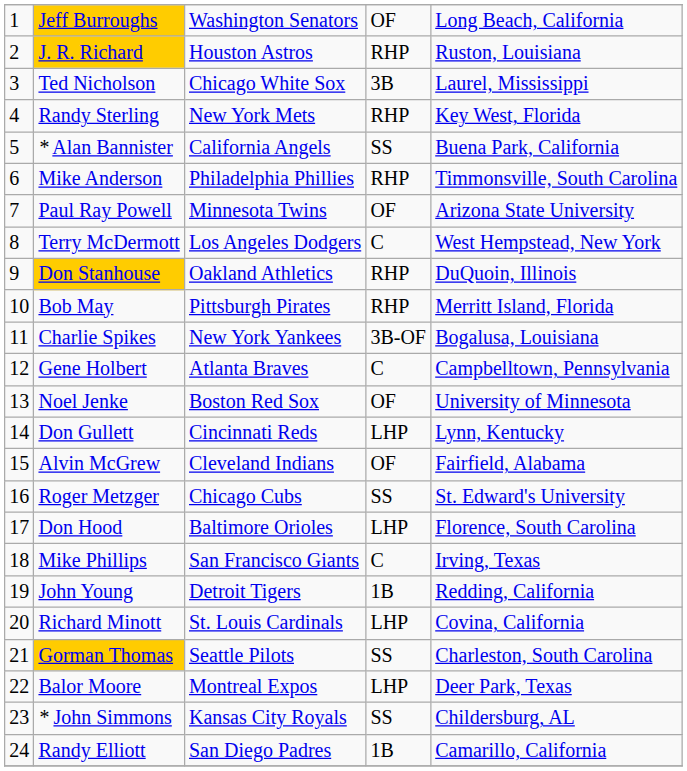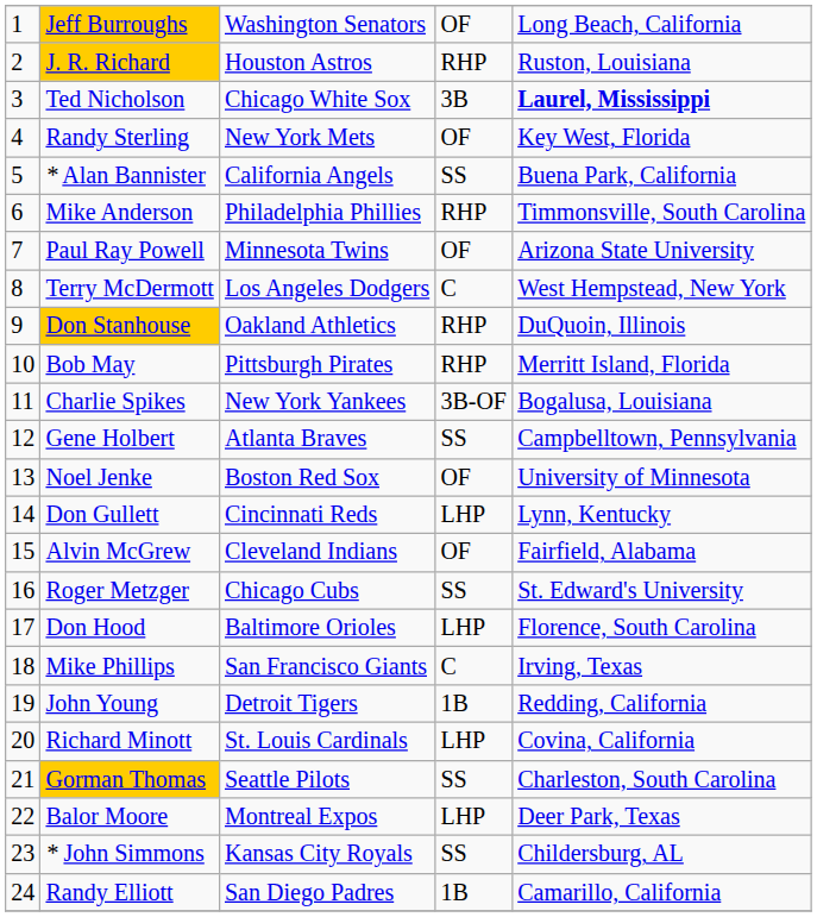 <table class="wikitable">
 <tr>
 </tr>
 <tr>
 <td>1</td>
 <td bgcolor="#FFCC00"><a href='#'>Jeff Burroughs</a></td>
 <td><a href='#'>Washington Senators</a></td>
 <td>OF</td>
 <td><a href='#'>Long Beach, California</a></td>
 </tr>
 <tr>
 <td>2</td>
 <td bgcolor="#FFCC00"><a href='#'>J. R. Richard</a></td>
 <td><a href='#'>Houston Astros</a></td>
 <td>RHP</td>
 <td><a href='#'>Ruston, Louisiana</a></td>
 </tr>
 <tr>
 <td>3</td>
 <td><a href='#'>Ted Nicholson</a></td>
 <td><a href='#'>Chicago White Sox</a></td>
 <td>3B</td>
-<td><a href='#'>Laurel, Mississippi</a></td>
+<td><strong><a href='#'>Laurel, Mississippi</a></strong></td>
 </tr>
 <tr>
 <td>4</td>
 <td><a href='#'>Randy Sterling</a></td>
 <td><a href='#'>New York Mets</a></td>
-<td>RHP</td>
+<td>OF</td>
 <td><a href='#'>Key West, Florida</a></td>
 </tr>
 <tr>
 <td>5</td>
 <td><em>*</em> <a href='#'>Alan Bannister</a></td>
 <td><a href='#'>California Angels</a></td>
 <td>SS</td>
 <td><a href='#'>Buena Park, California</a></td>
 </tr>
 <tr>
 <td>6</td>
 <td><a href='#'>Mike Anderson</a></td>
 <td><a href='#'>Philadelphia Phillies</a></td>
 <td>RHP</td>
 <td><a href='#'>Timmonsville, South Carolina</a></td>
 </tr>
 <tr>
 <td>7</td>
 <td><a href='#'>Paul Ray Powell</a></td>
 <td><a href='#'>Minnesota Twins</a></td>
 <td>OF</td>
 <td><a href='#'>Arizona State University</a></td>
 </tr>
 <tr>
 <td>8</td>
 <td><a href='#'>Terry McDermott</a></td>
 <td><a href='#'>Los Angeles Dodgers</a></td>
 <td>C</td>
 <td><a href='#'>West Hempstead, New York</a></td>
 </tr>
 <tr>
 <td>9</td>
 <td bgcolor="#FFCC00"><a href='#'>Don Stanhouse</a></td>
 <td><a href='#'>Oakland Athletics</a></td>
 <td>RHP</td>
 <td><a href='#'>DuQuoin, Illinois</a></td>
 </tr>
 <tr>
 <td>10</td>
 <td><a href='#'>Bob May</a></td>
 <td><a href='#'>Pittsburgh Pirates</a></td>
 <td>RHP</td>
 <td><a href='#'>Merritt Island, Florida</a></td>
 </tr>
 <tr>
 <td>11</td>
 <td><a href='#'>Charlie Spikes</a></td>
 <td><a href='#'>New York Yankees</a></td>
 <td>3B-OF</td>
 <td><a href='#'>Bogalusa, Louisiana</a></td>
 </tr>
 <tr>
 <td>12</td>
 <td><a href='#'>Gene Holbert</a></td>
 <td><a href='#'>Atlanta Braves</a></td>
-<td>C</td>
+<td>SS</td>
 <td><a href='#'>Campbelltown, Pennsylvania</a></td>
 </tr>
 <tr>
 <td>13</td>
 <td><a href='#'>Noel Jenke</a></td>
 <td><a href='#'>Boston Red Sox</a></td>
 <td>OF</td>
 <td><a href='#'>University of Minnesota</a></td>
 </tr>
 <tr>
 <td>14</td>
 <td><a href='#'>Don Gullett</a></td>
 <td><a href='#'>Cincinnati Reds</a></td>
 <td>LHP</td>
 <td><a href='#'>Lynn, Kentucky</a></td>
 </tr>
 <tr>
 <td>15</td>
 <td><a href='#'>Alvin McGrew</a></td>
 <td><a href='#'>Cleveland Indians</a></td>
 <td>OF</td>
 <td><a href='#'>Fairfield, Alabama</a></td>
 </tr>
 <tr>
 <td>16</td>
 <td><a href='#'>Roger Metzger</a></td>
 <td><a href='#'>Chicago Cubs</a></td>
 <td>SS</td>
 <td><a href='#'>St. Edward's University</a></td>
 </tr>
 <tr>
 <td>17</td>
 <td><a href='#'>Don Hood</a></td>
 <td><a href='#'>Baltimore Orioles</a></td>
 <td>LHP</td>
 <td><a href='#'>Florence, South Carolina</a></td>
 </tr>
 <tr>
 <td>18</td>
 <td><a href='#'>Mike Phillips</a></td>
 <td><a href='#'>San Francisco Giants</a></td>
 <td>C</td>
 <td><a href='#'>Irving, Texas</a></td>
 </tr>
 <tr>
 <td>19</td>
 <td><a href='#'>John Young</a></td>
 <td><a href='#'>Detroit Tigers</a></td>
 <td>1B</td>
 <td><a href='#'>Redding, California</a></td>
 </tr>
 <tr>
 <td>20</td>
 <td><a href='#'>Richard Minott</a></td>
 <td><a href='#'>St. Louis Cardinals</a></td>
 <td>LHP</td>
 <td><a href='#'>Covina, California</a></td>
 </tr>
 <tr>
 <td>21</td>
 <td bgcolor="#FFCC00"><a href='#'>Gorman Thomas</a></td>
 <td><a href='#'>Seattle Pilots</a></td>
 <td>SS</td>
 <td><a href='#'>Charleston, South Carolina</a></td>
 </tr>
 <tr>
 <td>22</td>
 <td><a href='#'>Balor Moore</a></td>
 <td><a href='#'>Montreal Expos</a></td>
 <td>LHP</td>
 <td><a href='#'>Deer Park, Texas</a></td>
 </tr>
 <tr>
 <td>23</td>
 <td><em>*</em> <a href='#'>John Simmons</a></td>
 <td><a href='#'>Kansas City Royals</a></td>
 <td>SS</td>
 <td><a href='#'>Childersburg, AL</a></td>
 </tr>
 <tr>
 <td>24</td>
 <td><a href='#'>Randy Elliott</a></td>
 <td><a href='#'>San Diego Padres</a></td>
 <td>1B</td>
 <td><a href='#'>Camarillo, California</a></td>
 </tr>
 <tr>
 </tr>
 </table>
